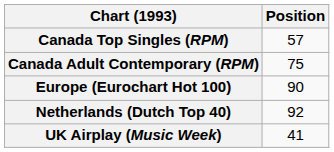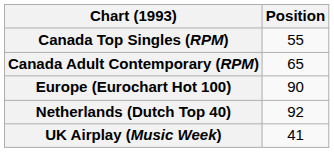 <table class="wikitable sortable plainrowheaders" style="text-align:center">
 <tr>
 <th>Chart (1993)</th>
 <th>Position</th>
 </tr>
 <tr>
 <th scope="row">Canada Top Singles (<em>RPM</em>)</th>
-<td>57</td>
+<td>55</td>
 </tr>
 <tr>
 <th scope="row">Canada Adult Contemporary (<em>RPM</em>)</th>
-<td>75</td>
+<td>65</td>
 </tr>
 <tr>
 <th scope="row">Europe (Eurochart Hot 100)</th>
 <td>90</td>
 </tr>
 <tr>
 <th scope="row">Netherlands (Dutch Top 40)</th>
 <td>92</td>
 </tr>
 <tr>
 <th scope="row">UK Airplay (<em>Music Week</em>)</th>
 <td>41</td>
 </tr>
 </table>
